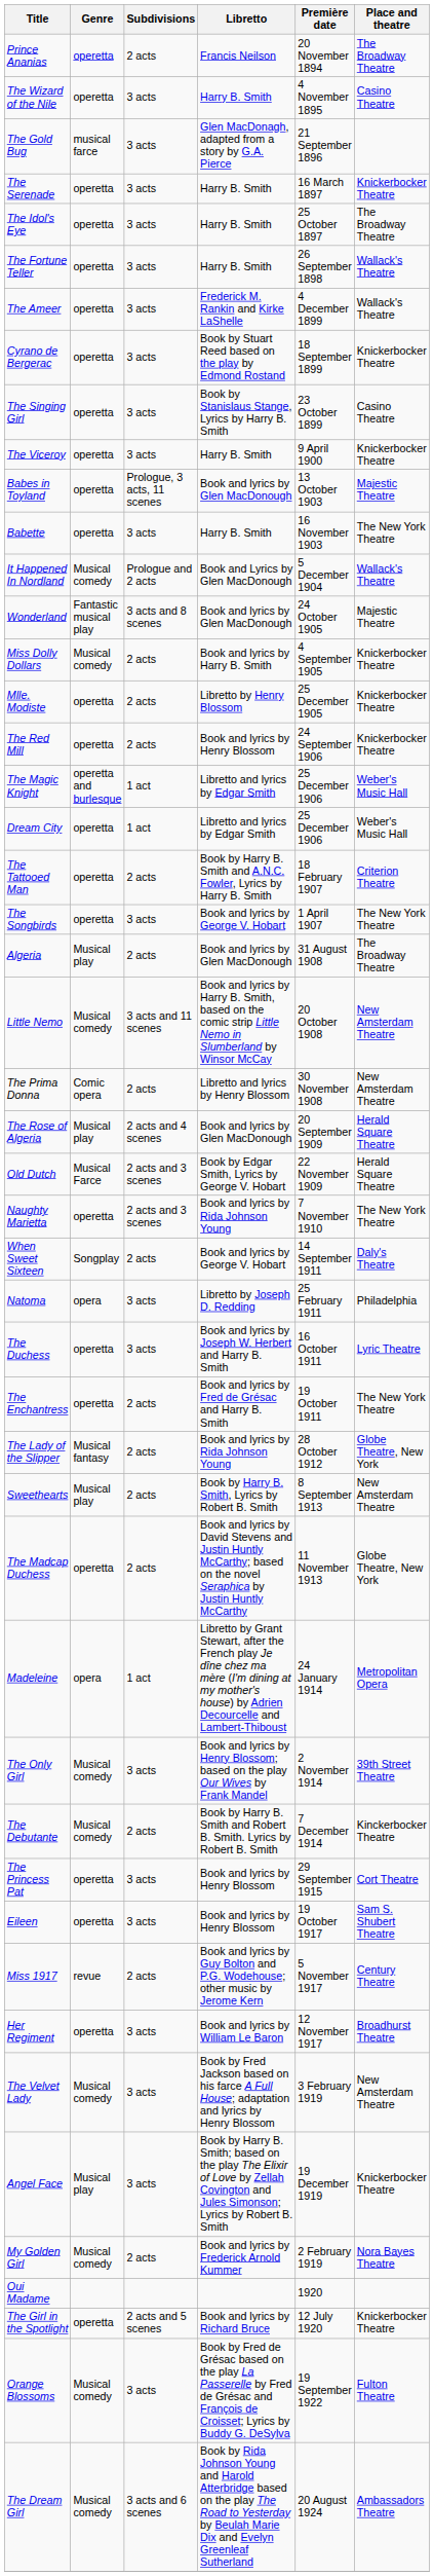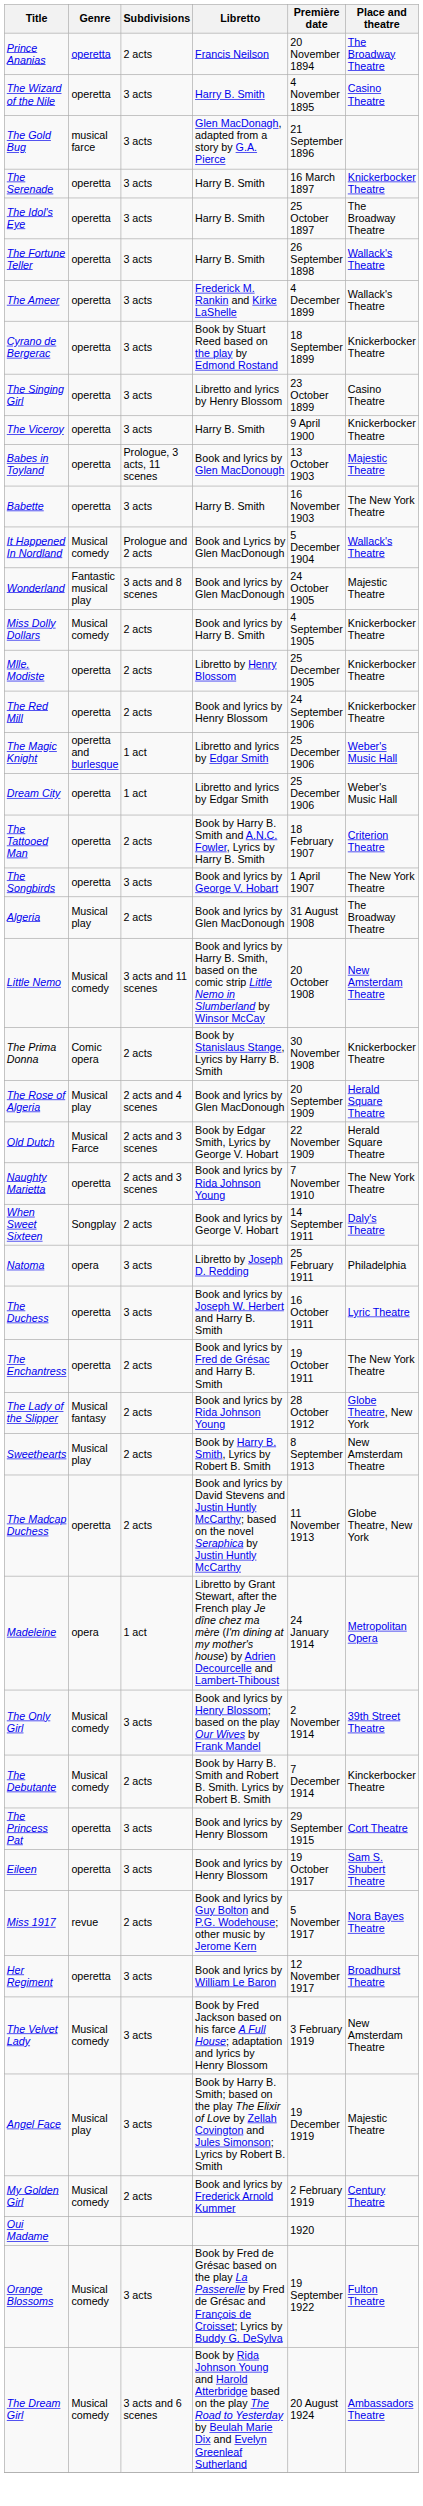 <table class="wikitable sortable" width="70%">
 <tr>
 <th width="11%">Title</th>
 <th width="8%">Genre</th>
 <th width="5%">Subdivisions</th>
 <th width="23%">Libretto</th>
 <th width="12%">Première date</th>
 <th width="11%">Place and theatre</th>
 </tr>
 <tr>
 <td><em><a href='#'>Prince Ananias</a></em></td>
 <td><a href='#'>operetta</a></td>
 <td>2 acts</td>
 <td><a href='#'>Francis Neilson</a></td>
 <td>20 November 1894</td>
 <td><a href='#'>The Broadway Theatre</a></td>
 </tr>
 <tr>
 <td><em><a href='#'>The Wizard of the Nile</a></em></td>
 <td>operetta</td>
 <td>3 acts</td>
 <td><a href='#'>Harry B. Smith</a></td>
 <td>4 November 1895</td>
 <td><a href='#'>Casino Theatre</a></td>
 </tr>
 <tr>
 <td><em><a href='#'>The Gold Bug</a></em></td>
 <td>musical farce</td>
 <td>3 acts</td>
 <td><a href='#'>Glen MacDonagh</a>, adapted from a story by <a href='#'>G.A. Pierce</a></td>
 <td>21 September 1896</td>
 <td></td>
 </tr>
 <tr>
 <td><em><a href='#'>The Serenade</a></em></td>
 <td>operetta</td>
 <td>3 acts</td>
 <td>Harry B. Smith</td>
 <td>16 March 1897</td>
 <td><a href='#'>Knickerbocker Theatre</a></td>
 </tr>
 <tr>
 <td><em><a href='#'>The Idol's Eye</a></em></td>
 <td>operetta</td>
 <td>3 acts</td>
 <td>Harry B. Smith</td>
 <td>25 October 1897</td>
 <td>The Broadway Theatre</td>
 </tr>
 <tr>
 <td><em><a href='#'>The Fortune Teller</a></em></td>
 <td>operetta</td>
 <td>3 acts</td>
 <td>Harry B. Smith</td>
 <td>26 September 1898</td>
 <td><a href='#'>Wallack's Theatre</a></td>
 </tr>
 <tr>
 <td><em><a href='#'>The Ameer</a></em></td>
 <td>operetta</td>
 <td>3 acts</td>
 <td><a href='#'>Frederick M. Rankin</a> and <a href='#'>Kirke LaShelle</a></td>
 <td>4 December 1899</td>
 <td>Wallack's Theatre</td>
 </tr>
 <tr>
 <td><em><a href='#'>Cyrano de Bergerac</a></em></td>
 <td>operetta</td>
 <td>3 acts</td>
 <td>Book by Stuart Reed based on <a href='#'>the play</a> by <a href='#'>Edmond Rostand</a></td>
 <td>18 September 1899</td>
 <td>Knickerbocker Theatre</td>
 </tr>
 <tr>
 <td><em><a href='#'>The Singing Girl</a></em></td>
 <td>operetta</td>
 <td>3 acts</td>
-<td>Book by <a href='#'>Stanislaus Stange</a>, Lyrics by Harry B. Smith</td>
+<td>Libretto and lyrics by Henry Blossom</td>
 <td>23 October 1899</td>
 <td>Casino Theatre</td>
 </tr>
 <tr>
 <td><em><a href='#'>The Viceroy</a></em></td>
 <td>operetta</td>
 <td>3 acts</td>
 <td>Harry B. Smith</td>
 <td>9 April 1900</td>
 <td>Knickerbocker Theatre</td>
 </tr>
 <tr>
 <td><em><a href='#'>Babes in Toyland</a></em></td>
 <td>operetta</td>
 <td>Prologue, 3 acts, 11 scenes</td>
 <td>Book and lyrics by <a href='#'>Glen MacDonough</a></td>
 <td>13 October 1903</td>
 <td><a href='#'>Majestic Theatre</a></td>
 </tr>
 <tr>
 <td><em><a href='#'>Babette</a></em></td>
 <td>operetta</td>
 <td>3 acts</td>
 <td>Harry B. Smith</td>
 <td>16 November 1903</td>
 <td>The New York Theatre</td>
 </tr>
 <tr>
 <td><em><a href='#'>It Happened In Nordland</a></em></td>
 <td>Musical comedy</td>
 <td>Prologue and 2 acts</td>
 <td>Book and Lyrics by Glen MacDonough</td>
 <td>5 December 1904</td>
 <td><a href='#'>Wallack's Theatre</a></td>
 </tr>
 <tr>
 <td><em><a href='#'>Wonderland</a></em></td>
 <td>Fantastic musical play</td>
 <td>3 acts and 8 scenes</td>
 <td>Book and lyrics by Glen MacDonough</td>
 <td>24 October 1905</td>
 <td>Majestic Theatre</td>
 </tr>
 <tr>
 <td><em><a href='#'>Miss Dolly Dollars</a></em></td>
 <td>Musical comedy</td>
 <td>2 acts</td>
 <td>Book and lyrics by Harry B. Smith</td>
 <td>4 September 1905</td>
 <td>Knickerbocker Theatre</td>
 </tr>
 <tr>
 <td><em><a href='#'>Mlle. Modiste</a></em></td>
 <td>operetta</td>
 <td>2 acts</td>
 <td>Libretto by <a href='#'>Henry Blossom</a></td>
 <td>25 December 1905</td>
 <td>Knickerbocker Theatre</td>
 </tr>
 <tr>
 <td><em><a href='#'>The Red Mill</a></em></td>
 <td>operetta</td>
 <td>2 acts</td>
 <td>Book and lyrics by Henry Blossom</td>
 <td>24 September 1906</td>
 <td>Knickerbocker Theatre</td>
 </tr>
 <tr>
 <td><em><a href='#'>The Magic Knight</a></em></td>
 <td>operetta and <a href='#'>burlesque</a></td>
 <td>1 act</td>
 <td>Libretto and lyrics by <a href='#'>Edgar Smith</a></td>
 <td>25 December 1906</td>
 <td><a href='#'>Weber's Music Hall</a></td>
 </tr>
 <tr>
 <td><em><a href='#'>Dream City</a></em></td>
 <td>operetta</td>
 <td>1 act</td>
 <td>Libretto and lyrics by Edgar Smith</td>
 <td>25 December 1906</td>
 <td>Weber's Music Hall</td>
 </tr>
 <tr>
 <td><em><a href='#'>The Tattooed Man</a></em></td>
 <td>operetta</td>
 <td>2 acts</td>
 <td>Book by Harry B. Smith and <a href='#'>A.N.C. Fowler</a>, Lyrics by Harry B. Smith</td>
 <td>18 February 1907</td>
 <td><a href='#'>Criterion Theatre</a></td>
 </tr>
 <tr>
 <td><em><a href='#'>The Songbirds</a></em></td>
 <td>operetta</td>
 <td>3 acts</td>
 <td>Book and lyrics by <a href='#'>George V. Hobart</a></td>
 <td>1 April 1907</td>
 <td>The New York Theatre</td>
 </tr>
 <tr>
 <td><em><a href='#'>Algeria</a></em></td>
 <td>Musical play</td>
 <td>2 acts</td>
 <td>Book and lyrics by Glen MacDonough</td>
 <td>31 August 1908</td>
 <td>The Broadway Theatre</td>
 </tr>
 <tr>
 <td><em><a href='#'>Little Nemo</a></em></td>
 <td>Musical comedy</td>
 <td>3 acts and 11 scenes</td>
 <td>Book and lyrics by Harry B. Smith, based on the comic strip <em><a href='#'>Little Nemo in Slumberland</a></em> by <a href='#'>Winsor McCay</a></td>
 <td>20 October 1908</td>
 <td><a href='#'>New Amsterdam Theatre</a></td>
 </tr>
 <tr>
 <td><em>The Prima Donna</em></td>
 <td>Comic opera</td>
 <td>2 acts</td>
-<td>Libretto and lyrics by Henry Blossom</td>
+<td>Book by <a href='#'>Stanislaus Stange</a>, Lyrics by Harry B. Smith</td>
 <td>30 November 1908</td>
-<td>New Amsterdam Theatre</td>
+<td>Knickerbocker Theatre</td>
 </tr>
 <tr>
 <td><em><a href='#'>The Rose of Algeria</a></em></td>
 <td>Musical play</td>
 <td>2 acts and 4 scenes</td>
 <td>Book and lyrics by Glen MacDonough</td>
 <td>20 September 1909</td>
 <td><a href='#'>Herald Square Theatre</a></td>
 </tr>
 <tr>
 <td><em><a href='#'>Old Dutch</a></em></td>
 <td>Musical Farce</td>
 <td>2 acts and 3 scenes</td>
 <td>Book by Edgar Smith, Lyrics by George V. Hobart</td>
 <td>22 November 1909</td>
 <td>Herald Square Theatre</td>
 </tr>
 <tr>
 <td><em><a href='#'>Naughty Marietta</a></em></td>
 <td>operetta</td>
 <td>2 acts and 3 scenes</td>
 <td>Book and lyrics by <a href='#'>Rida Johnson Young</a></td>
 <td>7 November 1910</td>
 <td>The New York Theatre</td>
 </tr>
 <tr>
 <td><em><a href='#'>When Sweet Sixteen</a></em></td>
 <td>Songplay</td>
 <td>2 acts</td>
 <td>Book and lyrics by George V. Hobart</td>
 <td>14 September 1911</td>
 <td><a href='#'>Daly's Theatre</a></td>
 </tr>
 <tr>
 <td><em><a href='#'>Natoma</a></em></td>
 <td>opera</td>
 <td>3 acts</td>
 <td>Libretto by <a href='#'>Joseph D. Redding</a></td>
 <td>25 February 1911</td>
 <td>Philadelphia</td>
 </tr>
 <tr>
 <td><em><a href='#'>The Duchess</a></em></td>
 <td>operetta</td>
 <td>3 acts</td>
 <td>Book and lyrics by <a href='#'>Joseph W. Herbert</a> and Harry B. Smith</td>
 <td>16 October 1911</td>
 <td><a href='#'>Lyric Theatre</a></td>
 </tr>
 <tr>
 <td><em><a href='#'>The Enchantress</a></em></td>
 <td>operetta</td>
 <td>2 acts</td>
 <td>Book and lyrics by <a href='#'>Fred de Grésac</a> and Harry B. Smith</td>
 <td>19 October 1911</td>
 <td>The New York Theatre</td>
 </tr>
 <tr>
 <td><em><a href='#'>The Lady of the Slipper</a></em></td>
 <td>Musical fantasy</td>
 <td>2 acts</td>
 <td>Book and lyrics by <a href='#'>Rida Johnson Young</a></td>
 <td>28 October 1912</td>
 <td><a href='#'>Globe Theatre</a>, New York</td>
 </tr>
 <tr>
 <td><em><a href='#'>Sweethearts</a></em></td>
 <td>Musical play</td>
 <td>2 acts</td>
 <td>Book by <a href='#'>Harry B. Smith</a>, Lyrics by Robert B. Smith</td>
 <td>8 September 1913</td>
 <td>New Amsterdam Theatre</td>
 </tr>
 <tr>
 <td><em><a href='#'>The Madcap Duchess</a></em></td>
 <td>operetta</td>
 <td>2 acts</td>
 <td>Book and lyrics by David Stevens and <a href='#'>Justin Huntly McCarthy</a>; based on the novel <em><a href='#'>Seraphica</a></em> by <a href='#'>Justin Huntly McCarthy</a></td>
 <td>11 November 1913</td>
 <td>Globe Theatre, New York</td>
 </tr>
 <tr>
 <td><em><a href='#'>Madeleine</a></em></td>
 <td>opera</td>
 <td>1 act</td>
 <td>Libretto by Grant Stewart, after the French play <em>Je dîne chez ma mère</em> (<em>I'm dining at my mother's house</em>) by <a href='#'>Adrien Decourcelle</a> and <a href='#'>Lambert-Thiboust</a></td>
 <td>24 January 1914</td>
 <td><a href='#'>Metropolitan Opera</a></td>
 </tr>
 <tr>
 <td><em><a href='#'>The Only Girl</a></em></td>
 <td>Musical comedy</td>
 <td>3 acts</td>
 <td>Book and lyrics by <a href='#'>Henry Blossom</a>; based on the play <em><a href='#'>Our Wives</a></em> by <a href='#'>Frank Mandel</a></td>
 <td>2 November 1914</td>
 <td><a href='#'>39th Street Theatre</a></td>
 </tr>
 <tr>
 <td><em><a href='#'>The Debutante</a></em></td>
 <td>Musical comedy</td>
 <td>2 acts</td>
 <td>Book by Harry B. Smith and Robert B. Smith. Lyrics by Robert B. Smith</td>
 <td>7 December 1914</td>
 <td>Kinckerbocker Theatre</td>
 </tr>
 <tr>
 <td><em><a href='#'>The Princess Pat</a></em></td>
 <td>operetta</td>
 <td>3 acts</td>
 <td>Book and lyrics by Henry Blossom</td>
 <td>29 September 1915</td>
 <td><a href='#'>Cort Theatre</a></td>
 </tr>
 <tr>
 <td><em><a href='#'>Eileen</a></em></td>
 <td>operetta</td>
 <td>3 acts</td>
 <td>Book and lyrics by Henry Blossom</td>
 <td>19 October 1917</td>
 <td><a href='#'>Sam S. Shubert Theatre</a></td>
 </tr>
 <tr>
 <td><em><a href='#'>Miss 1917</a></em></td>
 <td>revue</td>
 <td>2 acts</td>
 <td>Book and lyrics by <a href='#'>Guy Bolton</a> and <a href='#'>P.G. Wodehouse</a>; other music by <a href='#'>Jerome Kern</a></td>
 <td>5 November 1917</td>
-<td><a href='#'>Century Theatre</a></td>
+<td><a href='#'>Nora Bayes Theatre</a></td>
 </tr>
 <tr>
 <td><em><a href='#'>Her Regiment</a></em></td>
 <td>operetta</td>
 <td>3 acts</td>
 <td>Book and lyrics by <a href='#'>William Le Baron</a></td>
 <td>12 November 1917</td>
 <td><a href='#'>Broadhurst Theatre</a></td>
 </tr>
 <tr>
 <td><em><a href='#'>The Velvet Lady</a></em></td>
 <td>Musical comedy</td>
 <td>3 acts</td>
 <td>Book by Fred Jackson based on his farce <em><a href='#'>A Full House</a></em>; adaptation and lyrics by Henry Blossom</td>
 <td>3 February 1919</td>
 <td>New Amsterdam Theatre</td>
 </tr>
 <tr>
 <td><em><a href='#'>Angel Face</a></em></td>
 <td>Musical play</td>
 <td>3 acts</td>
 <td>Book by Harry B. Smith; based on the play <em>The Elixir of Love</em> by <a href='#'>Zellah Covington</a> and <a href='#'>Jules Simonson</a>; Lyrics by Robert B. Smith</td>
 <td>19 December 1919</td>
-<td>Knickerbocker Theatre</td>
+<td>Majestic Theatre</td>
 </tr>
 <tr>
 <td><em><a href='#'>My Golden Girl</a></em></td>
 <td>Musical comedy</td>
 <td>2 acts</td>
 <td>Book and lyrics by <a href='#'>Frederick Arnold Kummer</a></td>
 <td>2 February 1919</td>
-<td><a href='#'>Nora Bayes Theatre</a></td>
+<td><a href='#'>Century Theatre</a></td>
 </tr>
 <tr>
 <td><em><a href='#'>Oui Madame</a></em></td>
 <td></td>
 <td></td>
 <td></td>
 <td>1920</td>
 <td></td>
-</tr>
-<tr>
-<td><em><a href='#'>The Girl in the Spotlight</a></em></td>
-<td>operetta</td>
-<td>2 acts and 5 scenes</td>
-<td>Book and lyrics by <a href='#'>Richard Bruce</a></td>
-<td>12 July 1920</td>
-<td>Knickerbocker Theatre</td>
 </tr>
 <tr>
 <td><em><a href='#'>Orange Blossoms</a></em></td>
 <td>Musical comedy</td>
 <td>3 acts</td>
 <td>Book by Fred de Grésac based on the play <em><a href='#'>La Passerelle</a></em> by Fred de Grésac and <a href='#'>François de Croisset</a>; Lyrics by <a href='#'>Buddy G. DeSylva</a></td>
 <td>19 September 1922</td>
 <td><a href='#'>Fulton Theatre</a></td>
 </tr>
 <tr>
 <td><em><a href='#'>The Dream Girl</a></em></td>
 <td>Musical comedy</td>
 <td>3 acts and 6 scenes</td>
 <td>Book by <a href='#'>Rida Johnson Young</a> and <a href='#'>Harold Atterbridge</a> based on the play <em><a href='#'>The Road to Yesterday</a></em> by <a href='#'>Beulah Marie Dix</a> and <a href='#'>Evelyn Greenleaf Sutherland</a></td>
 <td>20 August 1924</td>
 <td><a href='#'>Ambassadors Theatre</a></td>
 </tr>
 <tr>
 </tr>
 </table>
